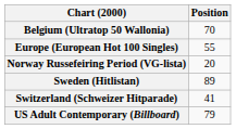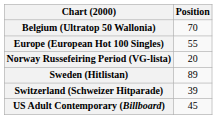 <table class="wikitable sortable plainrowheaders" style="text-align:center">
 <tr>
 <th scope="col">Chart (2000)</th>
 <th scope="col">Position</th>
 </tr>
 <tr>
 <th scope="row">Belgium (Ultratop 50 Wallonia)</th>
 <td>70</td>
 </tr>
 <tr>
 <th scope="row">Europe (European Hot 100 Singles)</th>
 <td>55</td>
 </tr>
 <tr>
 <th scope="row">Norway Russefeiring Period (VG-lista)</th>
 <td>20</td>
 </tr>
 <tr>
 <th scope="row">Sweden (Hitlistan)</th>
 <td>89</td>
 </tr>
 <tr>
 <th scope="row">Switzerland (Schweizer Hitparade)</th>
-<td>41</td>
+<td>39</td>
 </tr>
 <tr>
 <th scope="row">US Adult Contemporary (<em>Billboard</em>)</th>
-<td>79</td>
+<td>45</td>
 </tr>
 </table>
